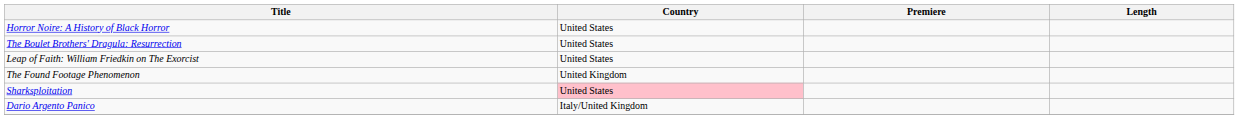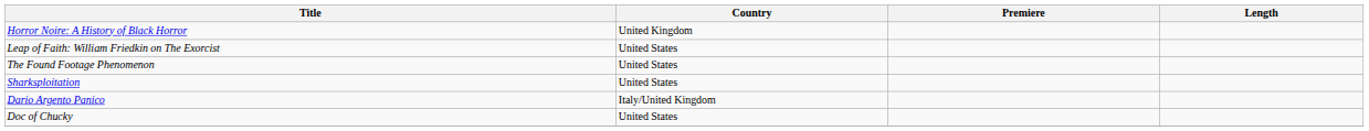 <table class="wikitable sortable" style="width:100%;">
 <tr>
 <th style="width:45%;">Title</th>
 <th style="width:20%;">Country</th>
 <th style="width:20%;">Premiere</th>
 <th style="width:15%;">Length</th>
 </tr>
 <tr>
 <td><em><a href='#'>Horror Noire: A History of Black Horror</a></em></td>
-<td>United States</td>
-<td></td>
-<td></td>
-</tr>
-<tr>
-<td><em><a href='#'>The Boulet Brothers' Dragula: Resurrection</a></em></td>
-<td>United States</td>
+<td>United Kingdom</td>
 <td></td>
 <td></td>
 </tr>
 <tr>
 <td><em>Leap of Faith: William Friedkin on The Exorcist</em></td>
 <td>United States</td>
 <td></td>
 <td></td>
 </tr>
 <tr>
 <td><em>The Found Footage Phenomenon</em></td>
-<td>United Kingdom</td>
+<td>United States</td>
 <td></td>
 <td></td>
 </tr>
 <tr>
 <td><em><a href='#'>Sharksploitation</a></em></td>
-<td style="background: pink;">United States</td>
+<td>United States</td>
 <td></td>
 <td></td>
 </tr>
 <tr>
 <td><em><a href='#'>Dario Argento Panico</a></em></td>
 <td>Italy/United Kingdom</td>
 <td></td>
 <td></td>
 </tr>
 <tr>
+<td><em>Doc of Chucky</em></td>
+<td>United States</td>
+<td></td>
+<td></td>
+</tr>
+<tr>
 </tr>
 </table>
